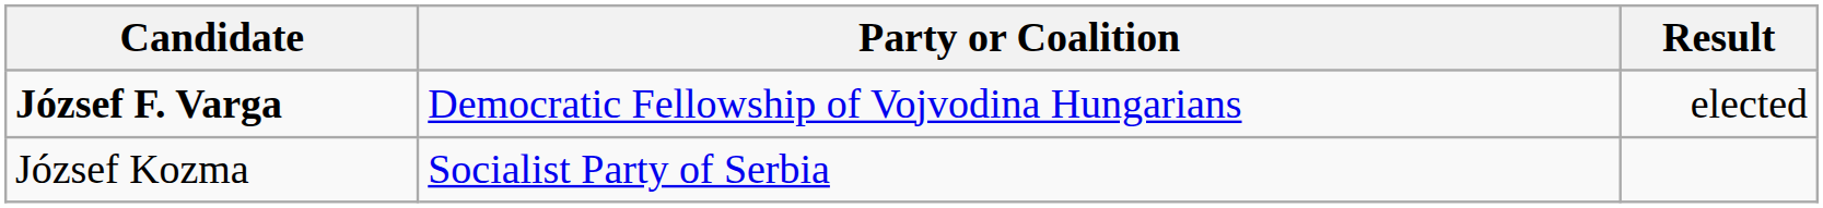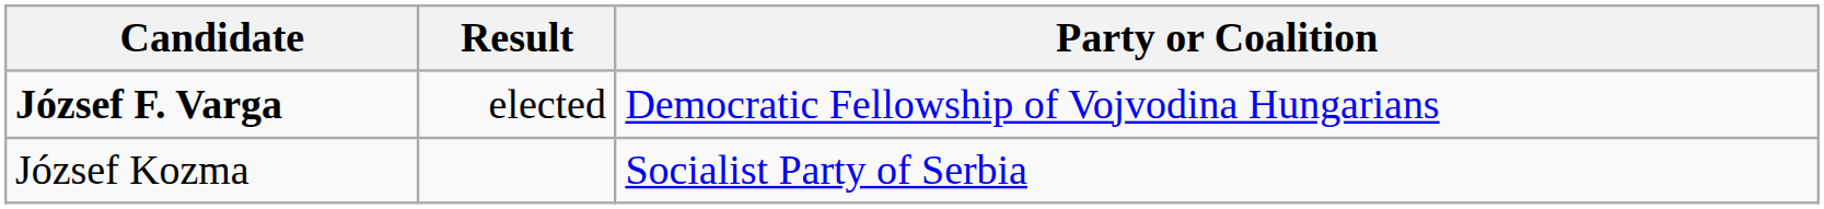 <table style="width:700px;" class="wikitable">
 <tr>
 <th>Candidate</th>
+<th>Result</th>
 <th>Party or Coalition</th>
-<th>Result</th>
 </tr>
 <tr>
 <td align="left"><strong>József F. Varga</strong></td>
+<td align="right">elected</td>
 <td align="left"><a href='#'>Democratic Fellowship of Vojvodina Hungarians</a></td>
-<td align="right">elected</td>
 </tr>
 <tr>
 <td align="left">József Kozma</td>
+<td align="right"></td>
 <td align="left"><a href='#'>Socialist Party of Serbia</a></td>
-<td align="right"></td>
 </tr>
 </table>
